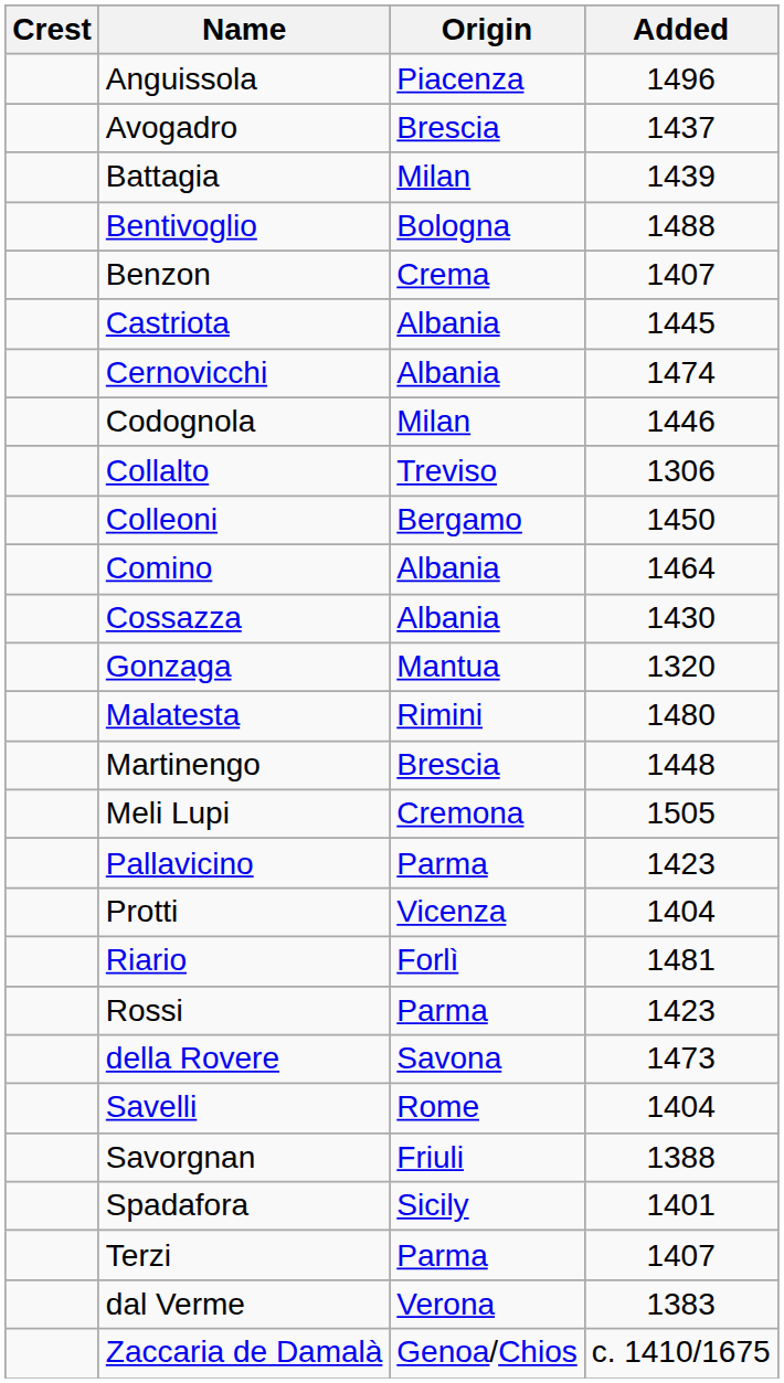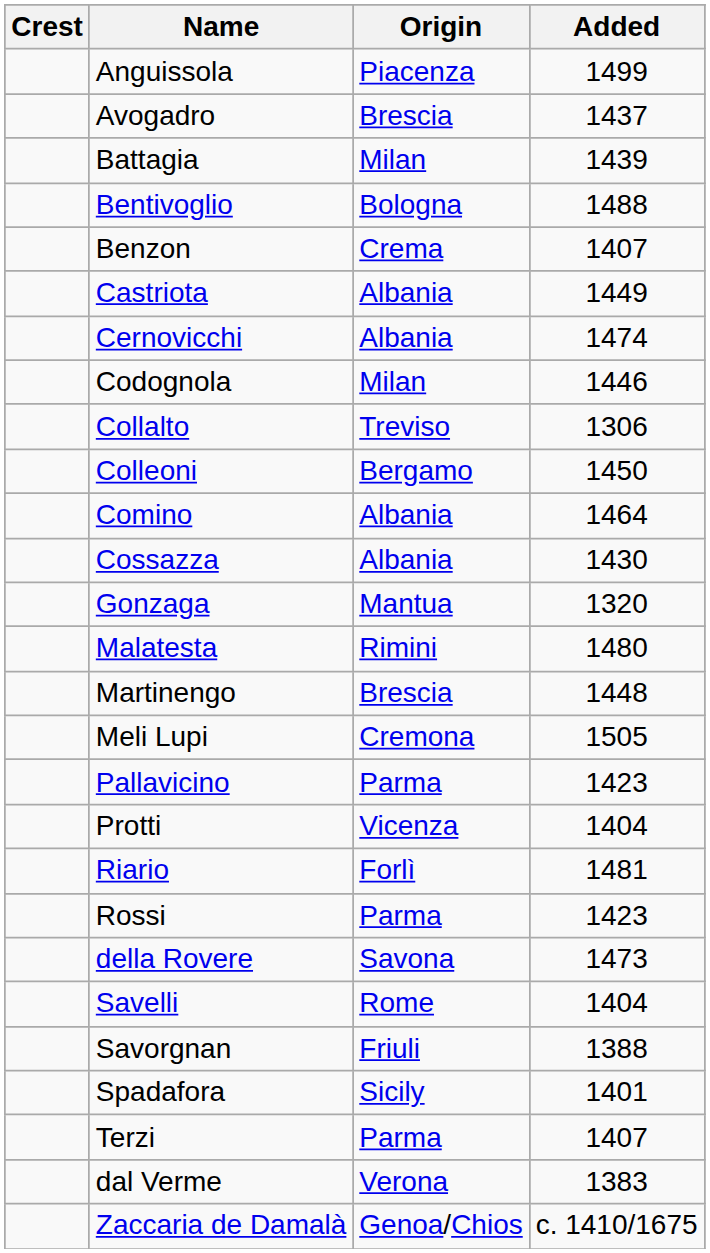 <table class="wikitable">
 <tr>
 <th>Crest</th>
 <th>Name</th>
 <th>Origin</th>
 <th>Added</th>
 </tr>
 <tr>
 <td style="text-align:center"></td>
 <td>Anguissola</td>
 <td><a href='#'>Piacenza</a></td>
-<td style="text-align:center">1496</td>
+<td style="text-align:center">1499</td>
 </tr>
 <tr>
 <td style="text-align:center"></td>
 <td>Avogadro</td>
 <td><a href='#'>Brescia</a></td>
 <td style="text-align:center">1437</td>
 </tr>
 <tr>
 <td style="text-align:center"></td>
 <td>Battagia</td>
 <td><a href='#'>Milan</a></td>
 <td style="text-align:center">1439</td>
 </tr>
 <tr>
 <td style="text-align:center"></td>
 <td><a href='#'>Bentivoglio</a></td>
 <td><a href='#'>Bologna</a></td>
 <td style="text-align:center">1488</td>
 </tr>
 <tr>
 <td style="text-align:center"></td>
 <td>Benzon</td>
 <td><a href='#'>Crema</a></td>
 <td style="text-align:center">1407</td>
 </tr>
 <tr>
 <td style="text-align:center"></td>
 <td><a href='#'>Castriota</a></td>
 <td><a href='#'>Albania</a></td>
-<td style="text-align:center">1445</td>
+<td style="text-align:center">1449</td>
 </tr>
 <tr>
 <td style="text-align:center"></td>
 <td><a href='#'>Cernovicchi</a></td>
 <td><a href='#'>Albania</a></td>
 <td style="text-align:center">1474</td>
 </tr>
 <tr>
 <td></td>
 <td>Codognola</td>
 <td><a href='#'>Milan</a></td>
 <td style="text-align:center">1446</td>
 </tr>
 <tr>
 <td style="text-align:center"></td>
 <td><a href='#'>Collalto</a></td>
 <td><a href='#'>Treviso</a></td>
 <td style="text-align:center">1306</td>
 </tr>
 <tr>
 <td style="text-align:center"></td>
 <td><a href='#'>Colleoni</a></td>
 <td><a href='#'>Bergamo</a></td>
 <td style="text-align:center">1450</td>
 </tr>
 <tr>
 <td style="text-align:center"></td>
 <td><a href='#'>Comino</a></td>
 <td><a href='#'>Albania</a></td>
 <td style="text-align:center">1464</td>
 </tr>
 <tr>
 <td style="text-align:center"></td>
 <td><a href='#'>Cossazza</a></td>
 <td><a href='#'>Albania</a></td>
 <td style="text-align:center">1430</td>
 </tr>
 <tr>
 <td style="text-align:center"></td>
 <td><a href='#'>Gonzaga</a></td>
 <td><a href='#'>Mantua</a></td>
 <td style="text-align:center">1320</td>
 </tr>
 <tr>
 <td style="text-align:center"></td>
 <td><a href='#'>Malatesta</a></td>
 <td><a href='#'>Rimini</a></td>
 <td style="text-align:center">1480</td>
 </tr>
 <tr>
 <td style="text-align:center"></td>
 <td>Martinengo</td>
 <td><a href='#'>Brescia</a></td>
 <td style="text-align:center">1448</td>
 </tr>
 <tr>
 <td style="text-align:center"></td>
 <td>Meli Lupi</td>
 <td><a href='#'>Cremona</a></td>
 <td style="text-align:center">1505</td>
 </tr>
 <tr>
 <td style="text-align:center"></td>
 <td><a href='#'>Pallavicino</a></td>
 <td><a href='#'>Parma</a></td>
 <td style="text-align:center">1423</td>
 </tr>
 <tr>
 <td></td>
 <td>Protti</td>
 <td><a href='#'>Vicenza</a></td>
 <td style="text-align:center">1404</td>
 </tr>
 <tr>
 <td style="text-align:center"></td>
 <td><a href='#'>Riario</a></td>
 <td><a href='#'>Forlì</a></td>
 <td style="text-align:center">1481</td>
 </tr>
 <tr>
 <td style="text-align:center"></td>
 <td>Rossi</td>
 <td><a href='#'>Parma</a></td>
 <td style="text-align:center">1423</td>
 </tr>
 <tr>
 <td style="text-align:center"></td>
 <td><a href='#'>della Rovere</a></td>
 <td><a href='#'>Savona</a></td>
 <td style="text-align:center">1473</td>
 </tr>
 <tr>
 <td style="text-align:center"></td>
 <td><a href='#'>Savelli</a></td>
 <td><a href='#'>Rome</a></td>
 <td style="text-align:center">1404</td>
 </tr>
 <tr>
 <td style="text-align:center"></td>
 <td>Savorgnan</td>
 <td><a href='#'>Friuli</a></td>
 <td style="text-align:center">1388</td>
 </tr>
 <tr>
 <td style="text-align:center"></td>
 <td>Spadafora</td>
 <td><a href='#'>Sicily</a></td>
 <td style="text-align:center">1401</td>
 </tr>
 <tr>
 <td style="text-align:center"></td>
 <td>Terzi</td>
 <td><a href='#'>Parma</a></td>
 <td style="text-align:center">1407</td>
 </tr>
 <tr>
 <td style="text-align:center"></td>
 <td>dal Verme</td>
 <td><a href='#'>Verona</a></td>
 <td style="text-align:center">1383</td>
 </tr>
 <tr>
 <td style="text-align:center"></td>
 <td><a href='#'>Zaccaria de Damalà</a></td>
 <td><a href='#'>Genoa</a>/<a href='#'>Chios</a></td>
 <td>c. 1410/1675</td>
 </tr>
 </table>
